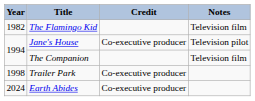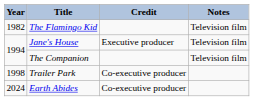 <table class="wikitable" style="font-size:95%;">
 <tr>
 <th style="background:#B0C4DE;">Year</th>
 <th style="background:#B0C4DE;">Title</th>
 <th style="background:#B0C4DE;">Credit</th>
 <th style="background:#B0C4DE;">Notes</th>
 </tr>
 <tr>
 <td>1982</td>
 <td><em><a href='#'>The Flamingo Kid</a></em></td>
 <td></td>
 <td>Television film</td>
 </tr>
 <tr>
 <td rowspan=2>1994</td>
 <td><em><a href='#'>Jane's House</a></em></td>
-<td>Co-executive producer</td>
-<td>Television pilot</td>
+<td>Executive producer</td>
+<td>Television film</td>
 </tr>
 <tr>
 <td><em>The Companion</em></td>
 <td></td>
 <td>Television film</td>
 </tr>
 <tr>
 <td>1998</td>
 <td><em>Trailer Park</em></td>
 <td>Co-executive producer</td>
 <td></td>
 </tr>
 <tr>
 <td>2024</td>
 <td><em><a href='#'>Earth Abides</a></em></td>
 <td>Co-executive producer</td>
 <td></td>
 </tr>
 </table>
